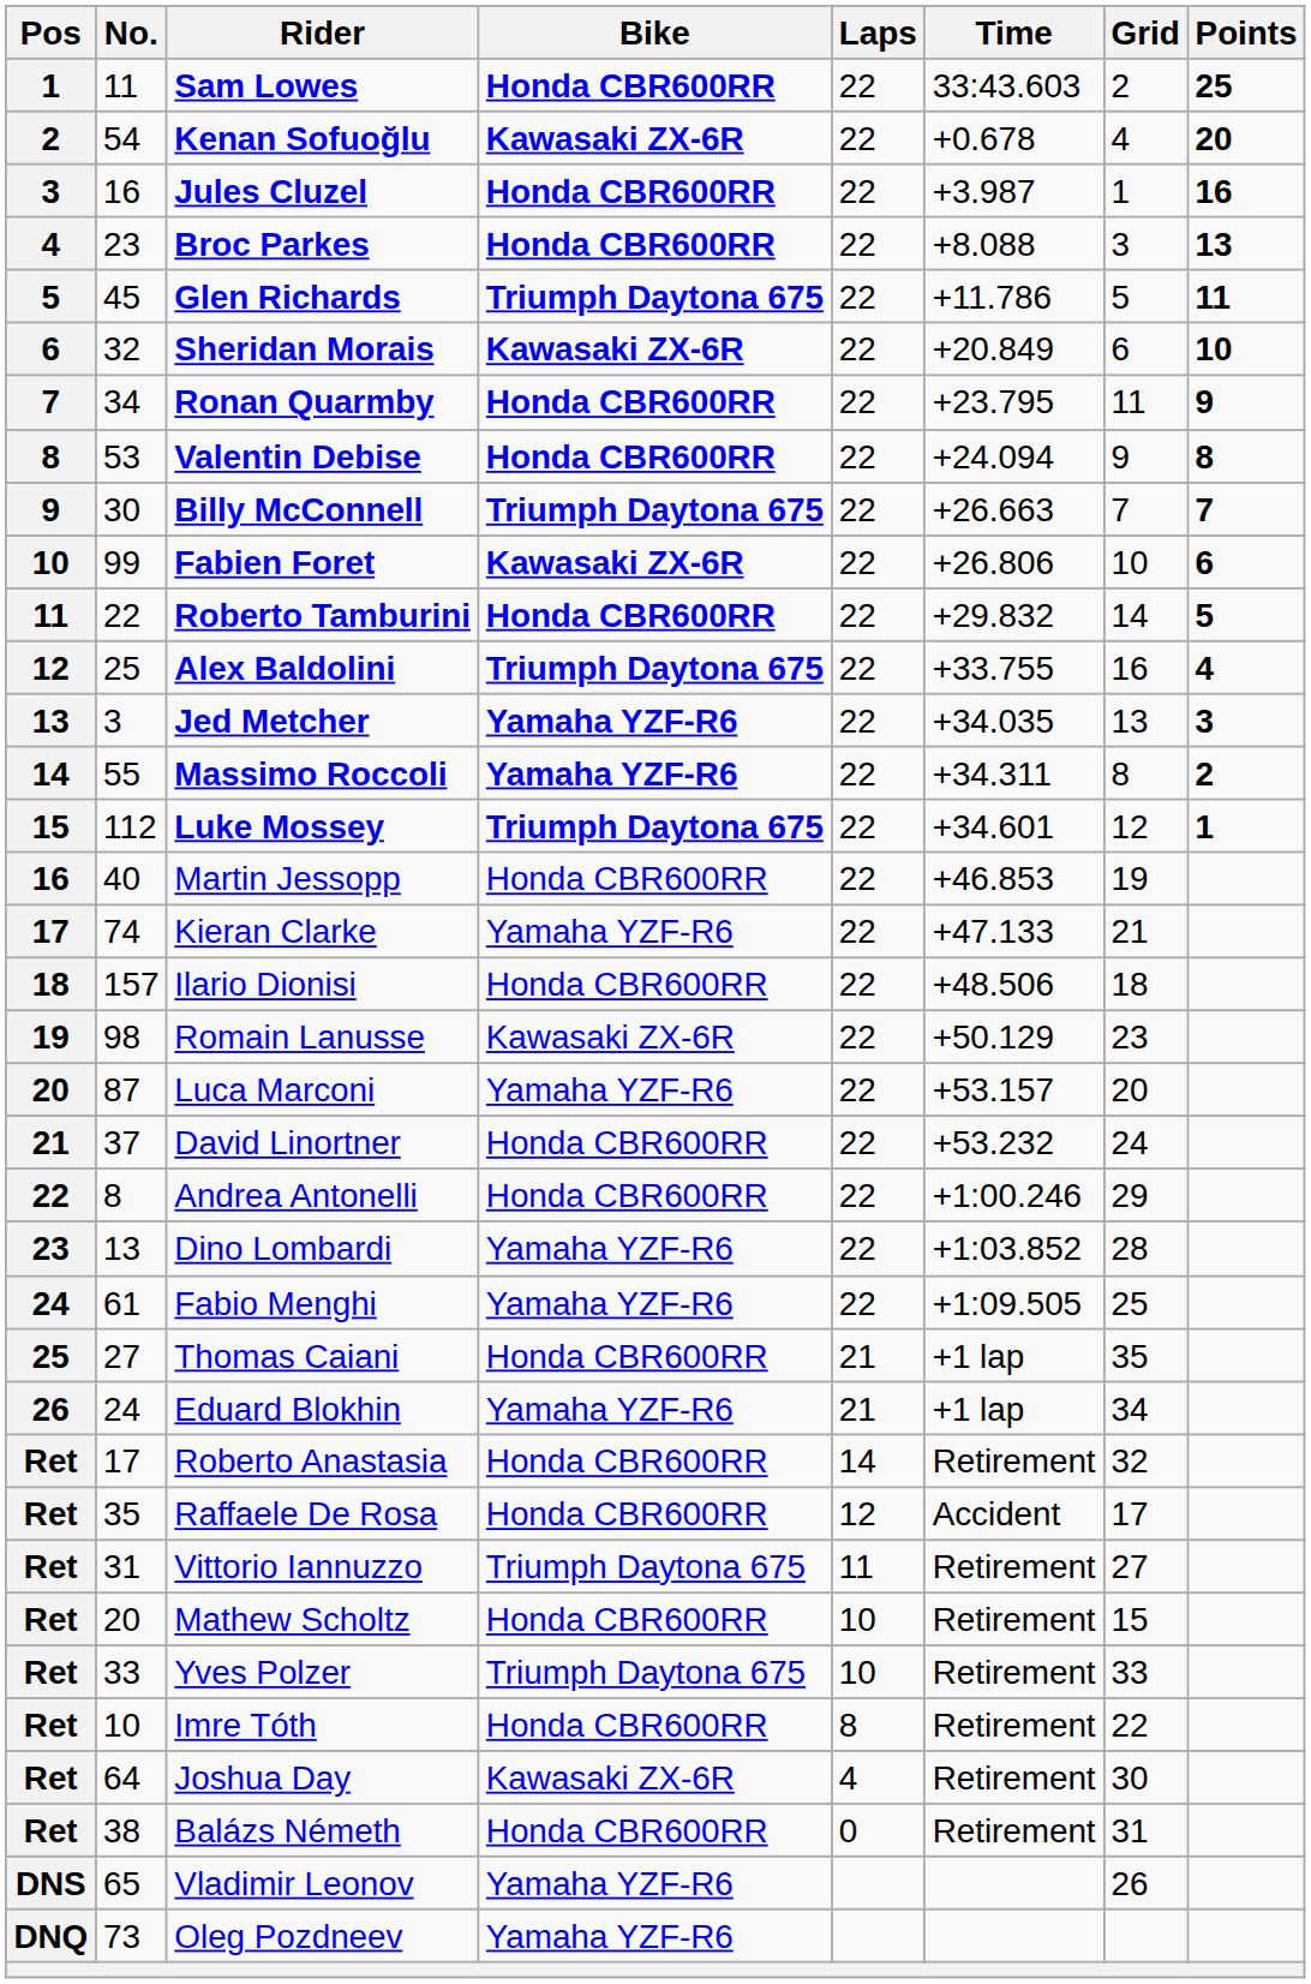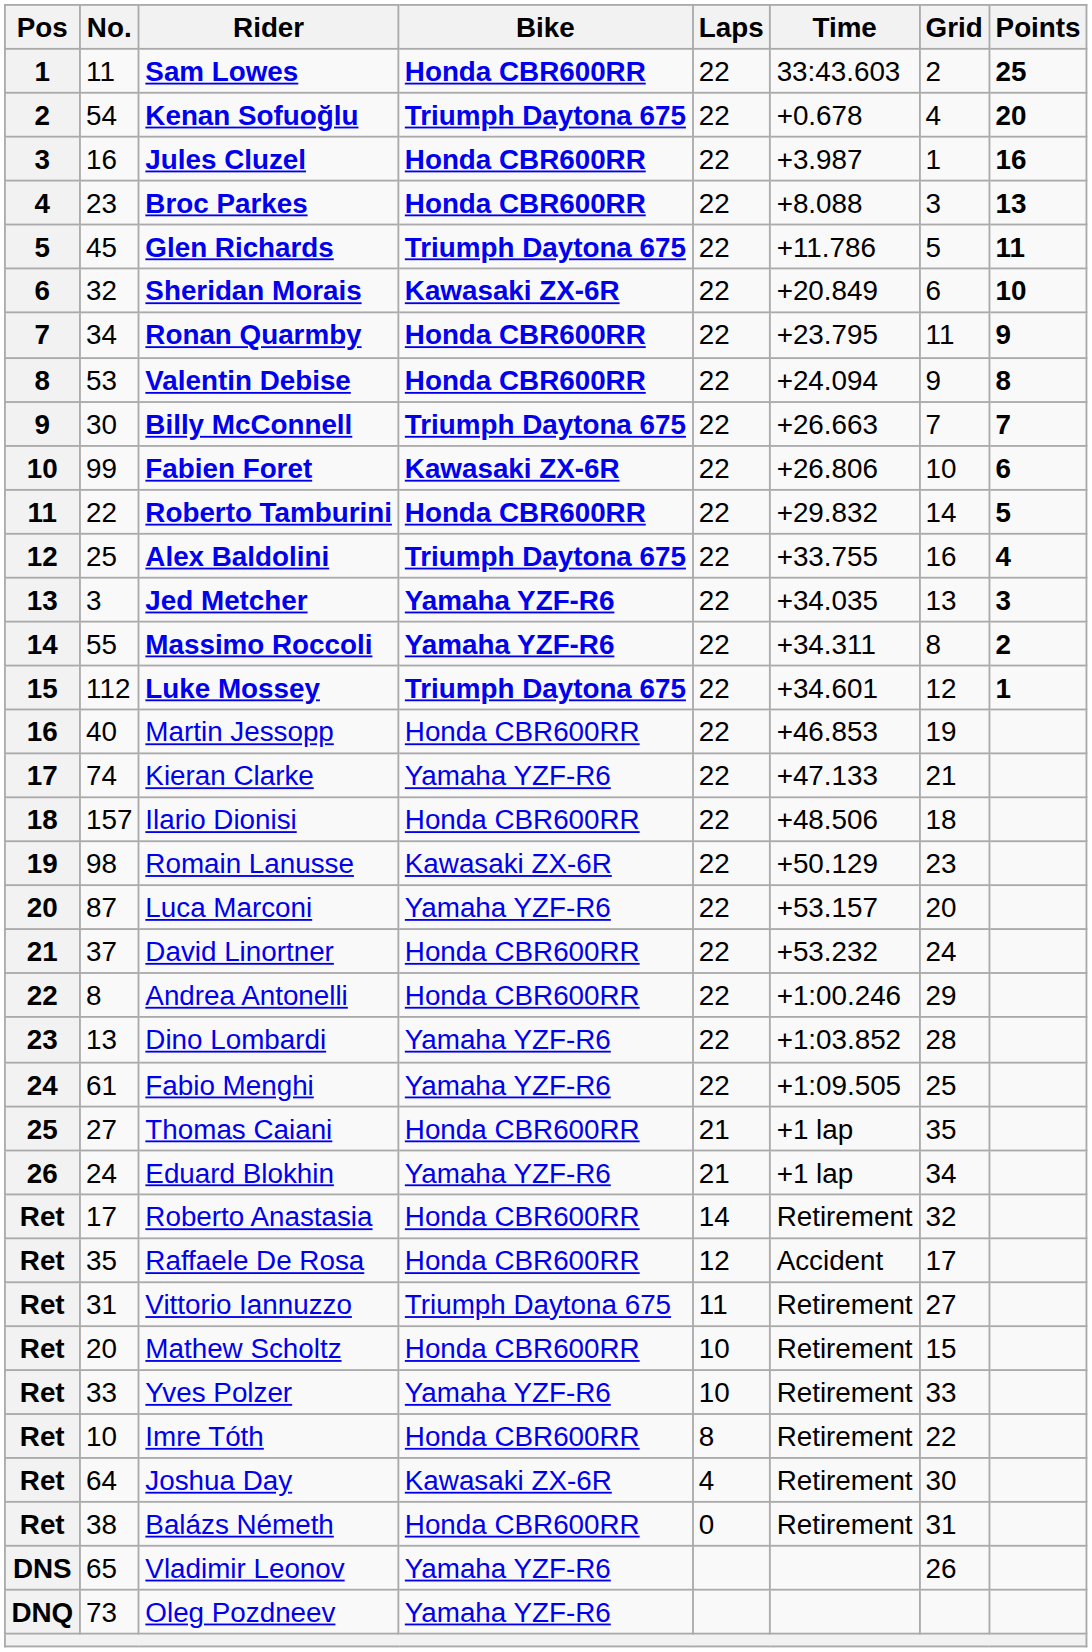 <table class="wikitable" style="font-size: 95%;">
 <tr>
 <th>Pos</th>
 <th>No.</th>
 <th>Rider</th>
 <th>Bike</th>
 <th>Laps</th>
 <th>Time</th>
 <th>Grid</th>
 <th>Points</th>
 </tr>
 <tr>
 <th>1</th>
 <td>11</td>
 <td> <strong><a href='#'>Sam Lowes</a></strong></td>
 <td><strong><a href='#'>Honda CBR600RR</a></strong></td>
 <td>22</td>
 <td>33:43.603</td>
 <td>2</td>
 <td><strong>25</strong></td>
 </tr>
 <tr>
 <th>2</th>
 <td>54</td>
 <td> <strong><a href='#'>Kenan Sofuoğlu</a></strong></td>
-<td><strong><a href='#'>Kawasaki ZX-6R</a></strong></td>
+<td><strong><a href='#'>Triumph Daytona 675</a></strong></td>
 <td>22</td>
 <td>+0.678</td>
 <td>4</td>
 <td><strong>20</strong></td>
 </tr>
 <tr>
 <th>3</th>
 <td>16</td>
 <td> <strong><a href='#'>Jules Cluzel</a></strong></td>
 <td><strong><a href='#'>Honda CBR600RR</a></strong></td>
 <td>22</td>
 <td>+3.987</td>
 <td>1</td>
 <td><strong>16</strong></td>
 </tr>
 <tr>
 <th>4</th>
 <td>23</td>
 <td> <strong><a href='#'>Broc Parkes</a></strong></td>
 <td><strong><a href='#'>Honda CBR600RR</a></strong></td>
 <td>22</td>
 <td>+8.088</td>
 <td>3</td>
 <td><strong>13</strong></td>
 </tr>
 <tr>
 <th>5</th>
 <td>45</td>
 <td> <strong><a href='#'>Glen Richards</a></strong></td>
 <td><strong><a href='#'>Triumph Daytona 675</a></strong></td>
 <td>22</td>
 <td>+11.786</td>
 <td>5</td>
 <td><strong>11</strong></td>
 </tr>
 <tr>
 <th>6</th>
 <td>32</td>
 <td> <strong><a href='#'>Sheridan Morais</a></strong></td>
 <td><strong><a href='#'>Kawasaki ZX-6R</a></strong></td>
 <td>22</td>
 <td>+20.849</td>
 <td>6</td>
 <td><strong>10</strong></td>
 </tr>
 <tr>
 <th>7</th>
 <td>34</td>
 <td> <strong><a href='#'>Ronan Quarmby</a></strong></td>
 <td><strong><a href='#'>Honda CBR600RR</a></strong></td>
 <td>22</td>
 <td>+23.795</td>
 <td>11</td>
 <td><strong>9</strong></td>
 </tr>
 <tr>
 <th>8</th>
 <td>53</td>
 <td> <strong><a href='#'>Valentin Debise</a></strong></td>
 <td><strong><a href='#'>Honda CBR600RR</a></strong></td>
 <td>22</td>
 <td>+24.094</td>
 <td>9</td>
 <td><strong>8</strong></td>
 </tr>
 <tr>
 <th>9</th>
 <td>30</td>
 <td> <strong><a href='#'>Billy McConnell</a></strong></td>
 <td><strong><a href='#'>Triumph Daytona 675</a></strong></td>
 <td>22</td>
 <td>+26.663</td>
 <td>7</td>
 <td><strong>7</strong></td>
 </tr>
 <tr>
 <th>10</th>
 <td>99</td>
 <td> <strong><a href='#'>Fabien Foret</a></strong></td>
 <td><strong><a href='#'>Kawasaki ZX-6R</a></strong></td>
 <td>22</td>
 <td>+26.806</td>
 <td>10</td>
 <td><strong>6</strong></td>
 </tr>
 <tr>
 <th>11</th>
 <td>22</td>
 <td> <strong><a href='#'>Roberto Tamburini</a></strong></td>
 <td><strong><a href='#'>Honda CBR600RR</a></strong></td>
 <td>22</td>
 <td>+29.832</td>
 <td>14</td>
 <td><strong>5</strong></td>
 </tr>
 <tr>
 <th>12</th>
 <td>25</td>
 <td> <strong><a href='#'>Alex Baldolini</a></strong></td>
 <td><strong><a href='#'>Triumph Daytona 675</a></strong></td>
 <td>22</td>
 <td>+33.755</td>
 <td>16</td>
 <td><strong>4</strong></td>
 </tr>
 <tr>
 <th>13</th>
 <td>3</td>
 <td> <strong><a href='#'>Jed Metcher</a></strong></td>
 <td><strong><a href='#'>Yamaha YZF-R6</a></strong></td>
 <td>22</td>
 <td>+34.035</td>
 <td>13</td>
 <td><strong>3</strong></td>
 </tr>
 <tr>
 <th>14</th>
 <td>55</td>
 <td> <strong><a href='#'>Massimo Roccoli</a></strong></td>
 <td><strong><a href='#'>Yamaha YZF-R6</a></strong></td>
 <td>22</td>
 <td>+34.311</td>
 <td>8</td>
 <td><strong>2</strong></td>
 </tr>
 <tr>
 <th>15</th>
 <td>112</td>
 <td> <strong><a href='#'>Luke Mossey</a></strong></td>
 <td><strong><a href='#'>Triumph Daytona 675</a></strong></td>
 <td>22</td>
 <td>+34.601</td>
 <td>12</td>
 <td><strong>1</strong></td>
 </tr>
 <tr>
 <th>16</th>
 <td>40</td>
 <td> <a href='#'>Martin Jessopp</a></td>
 <td><a href='#'>Honda CBR600RR</a></td>
 <td>22</td>
 <td>+46.853</td>
 <td>19</td>
 <td></td>
 </tr>
 <tr>
 <th>17</th>
 <td>74</td>
 <td> <a href='#'>Kieran Clarke</a></td>
 <td><a href='#'>Yamaha YZF-R6</a></td>
 <td>22</td>
 <td>+47.133</td>
 <td>21</td>
 <td></td>
 </tr>
 <tr>
 <th>18</th>
 <td>157</td>
 <td> <a href='#'>Ilario Dionisi</a></td>
 <td><a href='#'>Honda CBR600RR</a></td>
 <td>22</td>
 <td>+48.506</td>
 <td>18</td>
 <td></td>
 </tr>
 <tr>
 <th>19</th>
 <td>98</td>
 <td> <a href='#'>Romain Lanusse</a></td>
 <td><a href='#'>Kawasaki ZX-6R</a></td>
 <td>22</td>
 <td>+50.129</td>
 <td>23</td>
 <td></td>
 </tr>
 <tr>
 <th>20</th>
 <td>87</td>
 <td> <a href='#'>Luca Marconi</a></td>
 <td><a href='#'>Yamaha YZF-R6</a></td>
 <td>22</td>
 <td>+53.157</td>
 <td>20</td>
 <td></td>
 </tr>
 <tr>
 <th>21</th>
 <td>37</td>
 <td> <a href='#'>David Linortner</a></td>
 <td><a href='#'>Honda CBR600RR</a></td>
 <td>22</td>
 <td>+53.232</td>
 <td>24</td>
 <td></td>
 </tr>
 <tr>
 <th>22</th>
 <td>8</td>
 <td> <a href='#'>Andrea Antonelli</a></td>
 <td><a href='#'>Honda CBR600RR</a></td>
 <td>22</td>
 <td>+1:00.246</td>
 <td>29</td>
 <td></td>
 </tr>
 <tr>
 <th>23</th>
 <td>13</td>
 <td> <a href='#'>Dino Lombardi</a></td>
 <td><a href='#'>Yamaha YZF-R6</a></td>
 <td>22</td>
 <td>+1:03.852</td>
 <td>28</td>
 <td></td>
 </tr>
 <tr>
 <th>24</th>
 <td>61</td>
 <td> <a href='#'>Fabio Menghi</a></td>
 <td><a href='#'>Yamaha YZF-R6</a></td>
 <td>22</td>
 <td>+1:09.505</td>
 <td>25</td>
 <td></td>
 </tr>
 <tr>
 <th>25</th>
 <td>27</td>
 <td> <a href='#'>Thomas Caiani</a></td>
 <td><a href='#'>Honda CBR600RR</a></td>
 <td>21</td>
 <td>+1 lap</td>
 <td>35</td>
 <td></td>
 </tr>
 <tr>
 <th>26</th>
 <td>24</td>
 <td> <a href='#'>Eduard Blokhin</a></td>
 <td><a href='#'>Yamaha YZF-R6</a></td>
 <td>21</td>
 <td>+1 lap</td>
 <td>34</td>
 <td></td>
 </tr>
 <tr>
 <th>Ret</th>
 <td>17</td>
 <td> <a href='#'>Roberto Anastasia</a></td>
 <td><a href='#'>Honda CBR600RR</a></td>
 <td>14</td>
 <td>Retirement</td>
 <td>32</td>
 <td></td>
 </tr>
 <tr>
 <th>Ret</th>
 <td>35</td>
 <td> <a href='#'>Raffaele De Rosa</a></td>
 <td><a href='#'>Honda CBR600RR</a></td>
 <td>12</td>
 <td>Accident</td>
 <td>17</td>
 <td></td>
 </tr>
 <tr>
 <th>Ret</th>
 <td>31</td>
 <td> <a href='#'>Vittorio Iannuzzo</a></td>
 <td><a href='#'>Triumph Daytona 675</a></td>
 <td>11</td>
 <td>Retirement</td>
 <td>27</td>
 <td></td>
 </tr>
 <tr>
 <th>Ret</th>
 <td>20</td>
 <td> <a href='#'>Mathew Scholtz</a></td>
 <td><a href='#'>Honda CBR600RR</a></td>
 <td>10</td>
 <td>Retirement</td>
 <td>15</td>
 <td></td>
 </tr>
 <tr>
 <th>Ret</th>
 <td>33</td>
 <td> <a href='#'>Yves Polzer</a></td>
-<td><a href='#'>Triumph Daytona 675</a></td>
+<td><a href='#'>Yamaha YZF-R6</a></td>
 <td>10</td>
 <td>Retirement</td>
 <td>33</td>
 <td></td>
 </tr>
 <tr>
 <th>Ret</th>
 <td>10</td>
 <td> <a href='#'>Imre Tóth</a></td>
 <td><a href='#'>Honda CBR600RR</a></td>
 <td>8</td>
 <td>Retirement</td>
 <td>22</td>
 <td></td>
 </tr>
 <tr>
 <th>Ret</th>
 <td>64</td>
 <td> <a href='#'>Joshua Day</a></td>
 <td><a href='#'>Kawasaki ZX-6R</a></td>
 <td>4</td>
 <td>Retirement</td>
 <td>30</td>
 <td></td>
 </tr>
 <tr>
 <th>Ret</th>
 <td>38</td>
 <td> <a href='#'>Balázs Németh</a></td>
 <td><a href='#'>Honda CBR600RR</a></td>
 <td>0</td>
 <td>Retirement</td>
 <td>31</td>
 <td></td>
 </tr>
 <tr>
 <th>DNS</th>
 <td>65</td>
 <td> <a href='#'>Vladimir Leonov</a></td>
 <td><a href='#'>Yamaha YZF-R6</a></td>
 <td></td>
 <td></td>
 <td>26</td>
 <td></td>
 </tr>
 <tr>
 <th>DNQ</th>
 <td>73</td>
 <td> <a href='#'>Oleg Pozdneev</a></td>
 <td><a href='#'>Yamaha YZF-R6</a></td>
 <td></td>
 <td></td>
 <td></td>
 <td></td>
 </tr>
 <tr>
 <th colspan=8></th>
 </tr>
 </table>
